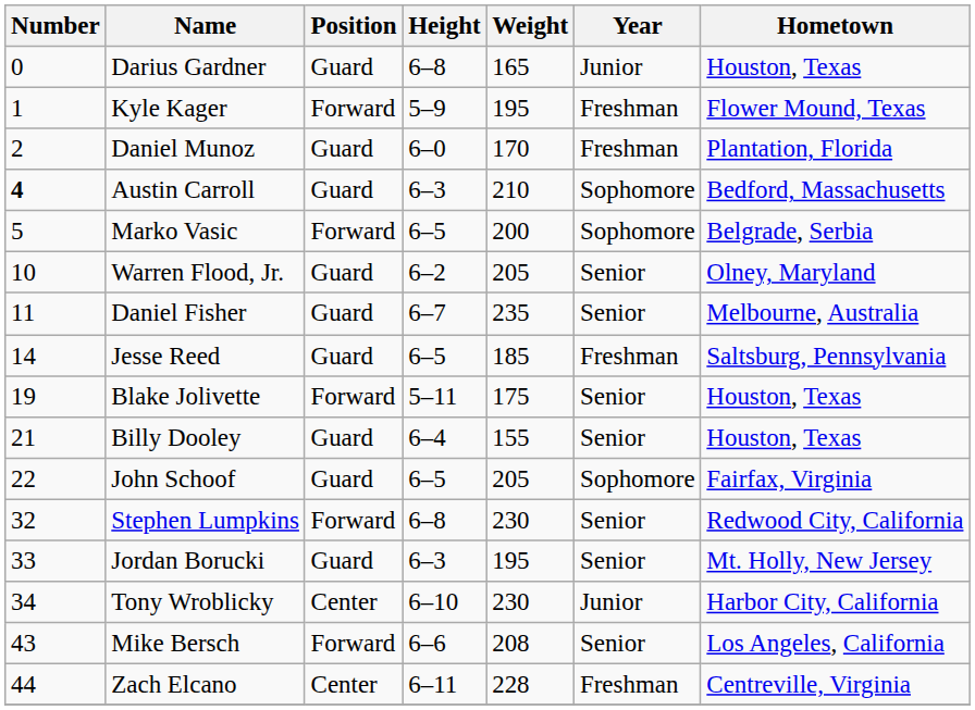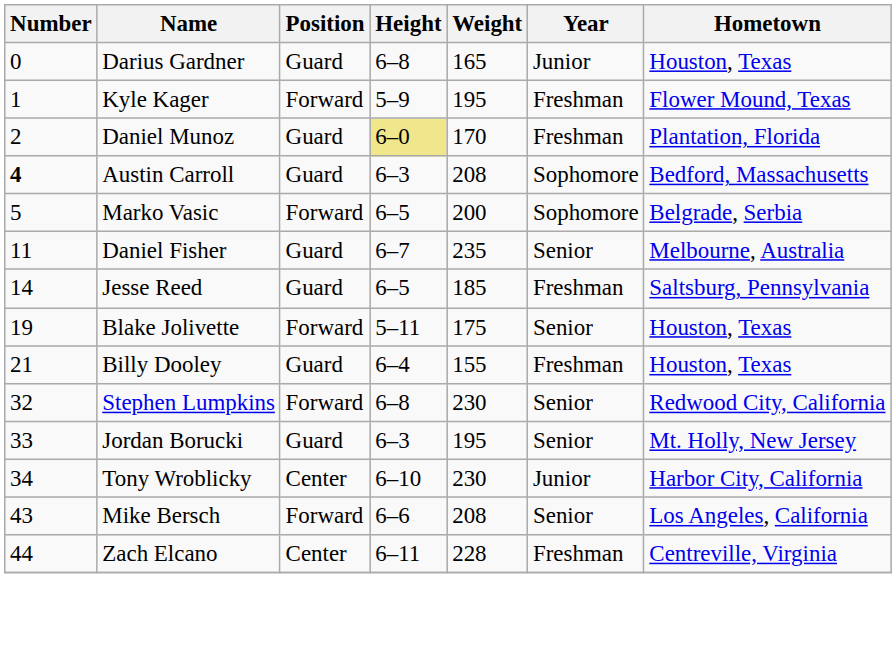 <table class="wikitable" style="font-size: 95%;">
 <tr>
 <th>Number</th>
 <th>Name</th>
 <th>Position</th>
 <th>Height</th>
 <th>Weight</th>
 <th>Year</th>
 <th>Hometown</th>
 </tr>
 <tr>
 <td>0</td>
 <td>Darius Gardner</td>
 <td>Guard</td>
 <td>6–8</td>
 <td>165</td>
 <td>Junior</td>
 <td><a href='#'>Houston</a>, <a href='#'>Texas</a></td>
 </tr>
 <tr>
 <td>1</td>
 <td>Kyle Kager</td>
 <td>Forward</td>
 <td>5–9</td>
 <td>195</td>
 <td>Freshman</td>
 <td><a href='#'>Flower Mound, Texas</a></td>
 </tr>
 <tr>
 <td>2</td>
 <td>Daniel Munoz</td>
 <td>Guard</td>
-<td>6–0</td>
+<td style="background: khaki;">6–0</td>
 <td>170</td>
 <td>Freshman</td>
 <td><a href='#'>Plantation, Florida</a></td>
 </tr>
 <tr>
 <td><strong>4</strong></td>
 <td>Austin Carroll</td>
 <td>Guard</td>
 <td>6–3</td>
-<td>210</td>
+<td>208</td>
 <td>Sophomore</td>
 <td><a href='#'>Bedford, Massachusetts</a></td>
 </tr>
 <tr>
 <td>5</td>
 <td>Marko Vasic</td>
 <td>Forward</td>
 <td>6–5</td>
 <td>200</td>
 <td>Sophomore</td>
 <td><a href='#'>Belgrade</a>, <a href='#'>Serbia</a></td>
-</tr>
-<tr>
-<td>10</td>
-<td>Warren Flood, Jr.</td>
-<td>Guard</td>
-<td>6–2</td>
-<td>205</td>
-<td>Senior</td>
-<td><a href='#'>Olney, Maryland</a></td>
 </tr>
 <tr>
 <td>11</td>
 <td>Daniel Fisher</td>
 <td>Guard</td>
 <td>6–7</td>
 <td>235</td>
 <td>Senior</td>
 <td><a href='#'>Melbourne</a>, <a href='#'>Australia</a></td>
 </tr>
 <tr>
 <td>14</td>
 <td>Jesse Reed</td>
 <td>Guard</td>
 <td>6–5</td>
 <td>185</td>
 <td>Freshman</td>
 <td><a href='#'>Saltsburg, Pennsylvania</a></td>
 </tr>
 <tr>
 <td>19</td>
 <td>Blake Jolivette</td>
 <td>Forward</td>
 <td>5–11</td>
 <td>175</td>
 <td>Senior</td>
 <td><a href='#'>Houston</a>, <a href='#'>Texas</a></td>
 </tr>
 <tr>
 <td>21</td>
 <td>Billy Dooley</td>
 <td>Guard</td>
 <td>6–4</td>
 <td>155</td>
-<td>Senior</td>
+<td>Freshman</td>
 <td><a href='#'>Houston</a>, <a href='#'>Texas</a></td>
-</tr>
-<tr>
-<td>22</td>
-<td>John Schoof</td>
-<td>Guard</td>
-<td>6–5</td>
-<td>205</td>
-<td>Sophomore</td>
-<td><a href='#'>Fairfax, Virginia</a></td>
 </tr>
 <tr>
 <td>32</td>
 <td><a href='#'>Stephen Lumpkins</a></td>
 <td>Forward</td>
 <td>6–8</td>
 <td>230</td>
 <td>Senior</td>
 <td><a href='#'>Redwood City, California</a></td>
 </tr>
 <tr>
 <td>33</td>
 <td>Jordan Borucki</td>
 <td>Guard</td>
 <td>6–3</td>
 <td>195</td>
 <td>Senior</td>
 <td><a href='#'>Mt. Holly, New Jersey</a></td>
 </tr>
 <tr>
 <td>34</td>
 <td>Tony Wroblicky</td>
 <td>Center</td>
 <td>6–10</td>
 <td>230</td>
 <td>Junior</td>
 <td><a href='#'>Harbor City, California</a></td>
 </tr>
 <tr>
 <td>43</td>
 <td>Mike Bersch</td>
 <td>Forward</td>
 <td>6–6</td>
 <td>208</td>
 <td>Senior</td>
 <td><a href='#'>Los Angeles</a>, <a href='#'>California</a></td>
 </tr>
 <tr>
 <td>44</td>
 <td>Zach Elcano</td>
 <td>Center</td>
 <td>6–11</td>
 <td>228</td>
 <td>Freshman</td>
 <td><a href='#'>Centreville, Virginia</a></td>
 </tr>
 <tr>
 </tr>
 </table>
